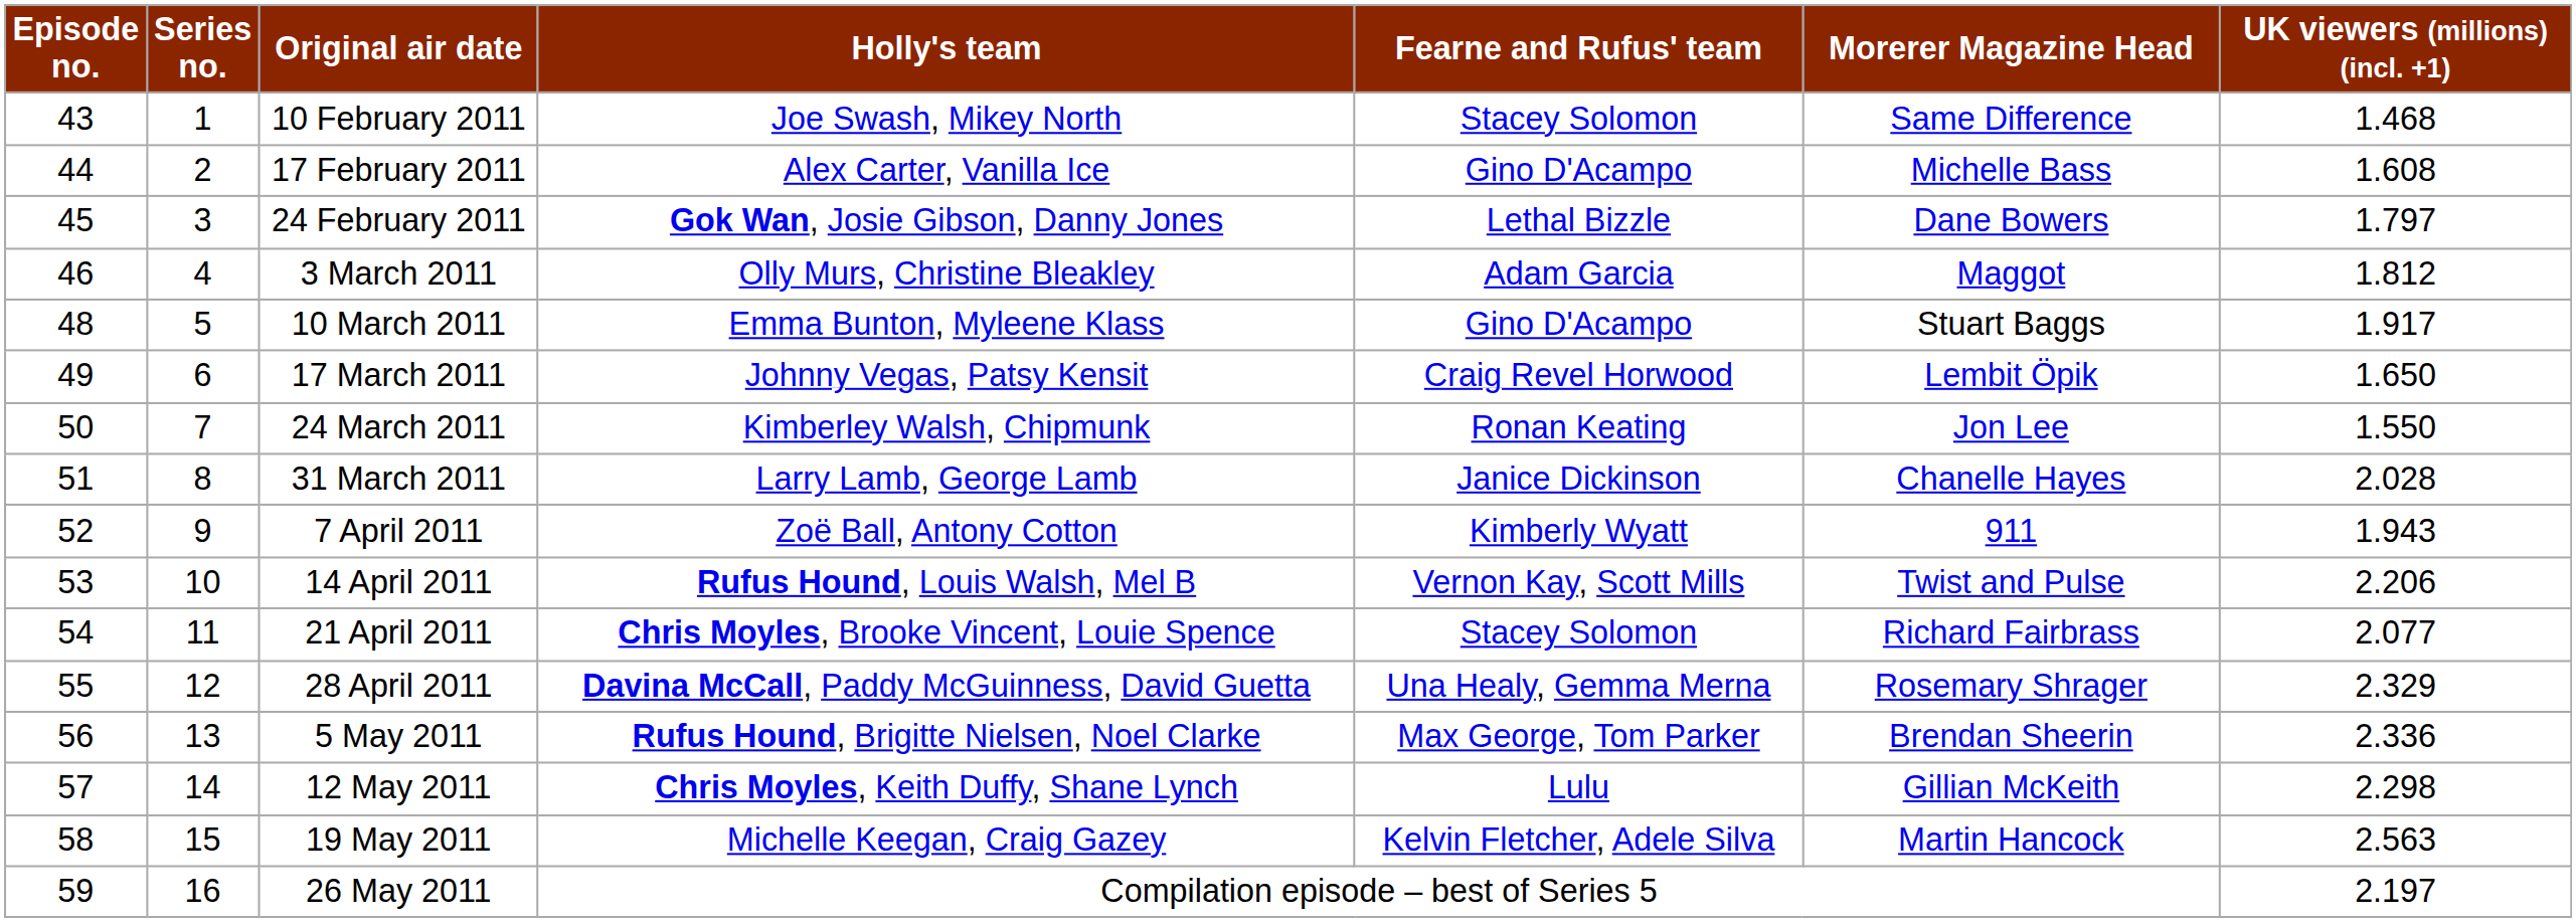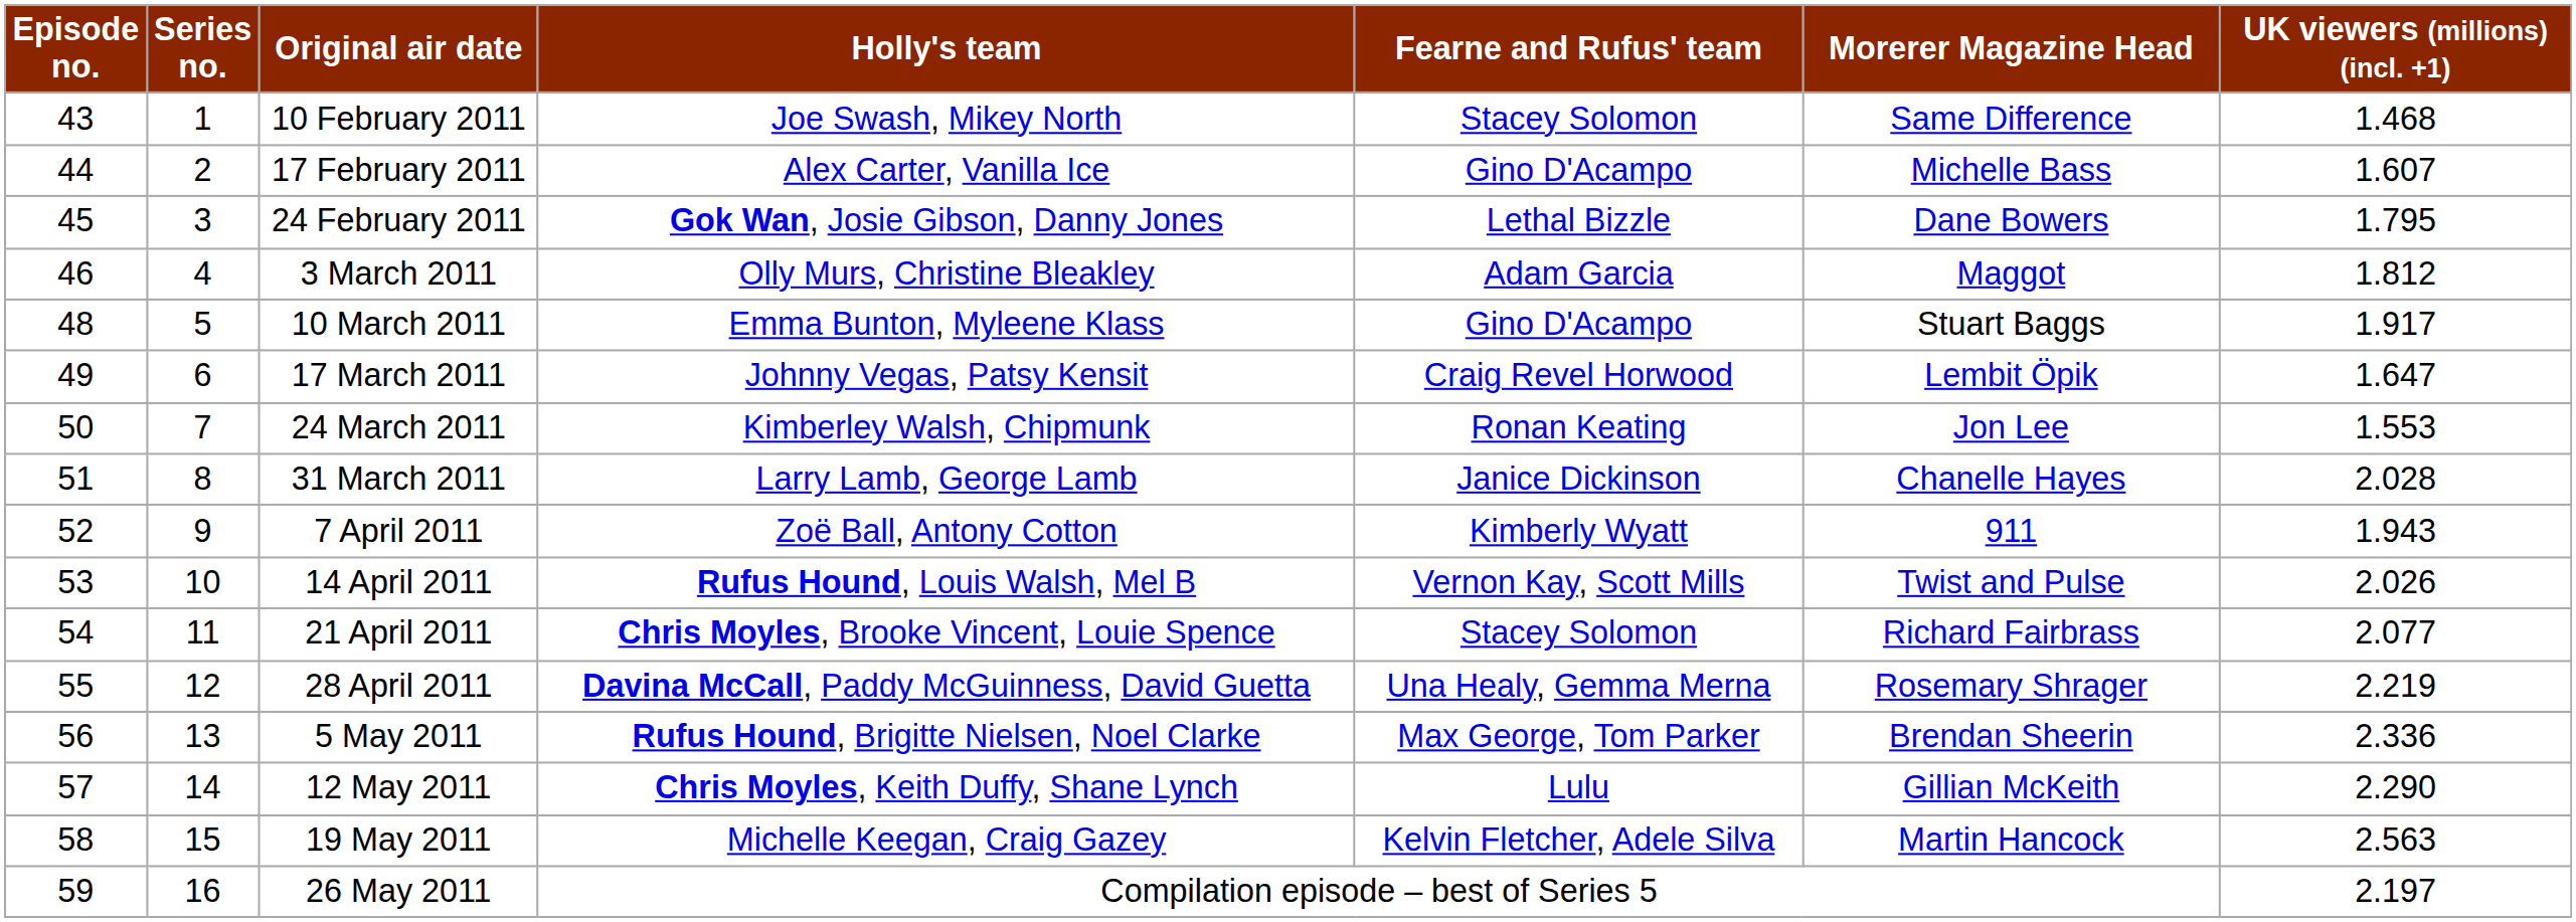 <table class="wikitable" style="width:100%; background:#fff; text-align:center;">
 <tr style="color:White">
 <th style="background:#8b2500; width:20px;">Episode<br>no.</th>
 <th style="background:#8b2500; width:20px;">Series<br>no.</th>
 <th style="background:#8b2500; width:130px;">Original air date</th>
 <th style="background:#8B2500;">Holly's team</th>
 <th style="background:#8B2500;">Fearne and Rufus' team</th>
 <th style="background:#8B2500;">Morerer Magazine Head</th>
 <th style="background:#8B2500;">UK viewers <small>(millions)</small><br><small>(incl. +1)</small></th>
 </tr>
 <tr>
 <td>43</td>
 <td>1</td>
 <td>10 February 2011</td>
 <td><a href='#'>Joe Swash</a>, <a href='#'>Mikey North</a></td>
 <td><a href='#'>Stacey Solomon</a></td>
 <td><a href='#'>Same Difference</a></td>
 <td>1.468</td>
 </tr>
 <tr>
 <td>44</td>
 <td>2</td>
 <td>17 February 2011</td>
 <td><a href='#'>Alex Carter</a>, <a href='#'>Vanilla Ice</a></td>
 <td><a href='#'>Gino D'Acampo</a></td>
 <td><a href='#'>Michelle Bass</a></td>
-<td>1.608</td>
+<td>1.607</td>
 </tr>
 <tr>
 <td>45</td>
 <td>3</td>
 <td>24 February 2011</td>
 <td><strong><a href='#'>Gok Wan</a></strong>, <a href='#'>Josie Gibson</a>, <a href='#'>Danny Jones</a></td>
 <td><a href='#'>Lethal Bizzle</a></td>
 <td><a href='#'>Dane Bowers</a></td>
-<td>1.797</td>
+<td>1.795</td>
 </tr>
 <tr>
 <td>46</td>
 <td>4</td>
 <td>3 March 2011</td>
 <td><a href='#'>Olly Murs</a>, <a href='#'>Christine Bleakley</a></td>
 <td><a href='#'>Adam Garcia</a></td>
 <td><a href='#'>Maggot</a></td>
 <td>1.812</td>
 </tr>
 <tr>
 <td>48</td>
 <td>5</td>
 <td>10 March 2011</td>
 <td><a href='#'>Emma Bunton</a>, <a href='#'>Myleene Klass</a></td>
 <td><a href='#'>Gino D'Acampo</a></td>
 <td>Stuart Baggs</td>
 <td>1.917</td>
 </tr>
 <tr>
 <td>49</td>
 <td>6</td>
 <td>17 March 2011</td>
 <td><a href='#'>Johnny Vegas</a>, <a href='#'>Patsy Kensit</a></td>
 <td><a href='#'>Craig Revel Horwood</a></td>
 <td><a href='#'>Lembit Öpik</a></td>
-<td>1.650</td>
+<td>1.647</td>
 </tr>
 <tr>
 <td>50</td>
 <td>7</td>
 <td>24 March 2011</td>
 <td><a href='#'>Kimberley Walsh</a>, <a href='#'>Chipmunk</a></td>
 <td><a href='#'>Ronan Keating</a></td>
 <td><a href='#'>Jon Lee</a></td>
-<td>1.550</td>
+<td>1.553</td>
 </tr>
 <tr>
 <td>51</td>
 <td>8</td>
 <td>31 March 2011</td>
 <td><a href='#'>Larry Lamb</a>, <a href='#'>George Lamb</a></td>
 <td><a href='#'>Janice Dickinson</a></td>
 <td><a href='#'>Chanelle Hayes</a></td>
 <td>2.028</td>
 </tr>
 <tr>
 <td>52</td>
 <td>9</td>
 <td>7 April 2011</td>
 <td><a href='#'>Zoë Ball</a>, <a href='#'>Antony Cotton</a></td>
 <td><a href='#'>Kimberly Wyatt</a></td>
 <td><a href='#'>911</a></td>
 <td>1.943</td>
 </tr>
 <tr>
 <td>53</td>
 <td>10</td>
 <td>14 April 2011</td>
 <td><strong><a href='#'>Rufus Hound</a></strong>, <a href='#'>Louis Walsh</a>, <a href='#'>Mel B</a></td>
 <td><a href='#'>Vernon Kay</a>, <a href='#'>Scott Mills</a></td>
 <td><a href='#'>Twist and Pulse</a></td>
-<td>2.206</td>
+<td>2.026</td>
 </tr>
 <tr>
 <td>54</td>
 <td>11</td>
 <td>21 April 2011</td>
 <td><strong><a href='#'>Chris Moyles</a></strong>, <a href='#'>Brooke Vincent</a>, <a href='#'>Louie Spence</a></td>
 <td><a href='#'>Stacey Solomon</a></td>
 <td><a href='#'>Richard Fairbrass</a></td>
 <td>2.077</td>
 </tr>
 <tr>
 <td>55</td>
 <td>12</td>
 <td>28 April 2011</td>
 <td><strong><a href='#'>Davina McCall</a></strong>, <a href='#'>Paddy McGuinness</a>, <a href='#'>David Guetta</a></td>
 <td><a href='#'>Una Healy</a>, <a href='#'>Gemma Merna</a></td>
 <td><a href='#'>Rosemary Shrager</a></td>
-<td>2.329</td>
+<td>2.219</td>
 </tr>
 <tr>
 <td>56</td>
 <td>13</td>
 <td>5 May 2011</td>
 <td><strong><a href='#'>Rufus Hound</a></strong>, <a href='#'>Brigitte Nielsen</a>, <a href='#'>Noel Clarke</a></td>
 <td><a href='#'>Max George</a>, <a href='#'>Tom Parker</a></td>
 <td><a href='#'>Brendan Sheerin</a></td>
 <td>2.336</td>
 </tr>
 <tr>
 <td>57</td>
 <td>14</td>
 <td>12 May 2011</td>
 <td><strong><a href='#'>Chris Moyles</a></strong>, <a href='#'>Keith Duffy</a>, <a href='#'>Shane Lynch</a></td>
 <td><a href='#'>Lulu</a></td>
 <td><a href='#'>Gillian McKeith</a></td>
-<td>2.298</td>
+<td>2.290</td>
 </tr>
 <tr>
 <td>58</td>
 <td>15</td>
 <td>19 May 2011</td>
 <td><a href='#'>Michelle Keegan</a>, <a href='#'>Craig Gazey</a></td>
 <td><a href='#'>Kelvin Fletcher</a>, <a href='#'>Adele Silva</a></td>
 <td><a href='#'>Martin Hancock</a></td>
 <td>2.563</td>
 </tr>
 <tr>
 <td>59</td>
 <td>16</td>
 <td>26 May 2011</td>
 <td colspan=3>Compilation episode – best of Series 5</td>
 <td>2.197</td>
 </tr>
 </table>
